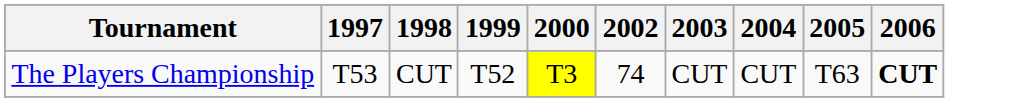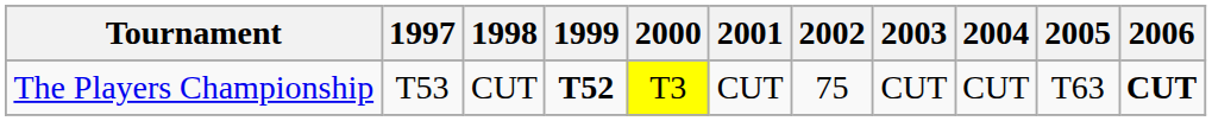 <table class="wikitable" style="font-size:95%;text-align:center;">
 <tr>
 <th>Tournament</th>
 <th>1997</th>
 <th>1998</th>
 <th>1999</th>
 <th>2000</th>
+<th>2001</th>
 <th>2002</th>
 <th>2003</th>
 <th>2004</th>
 <th>2005</th>
 <th>2006</th>
 </tr>
 <tr>
 <td align=left><a href='#'>The Players Championship</a></td>
 <td>T53</td>
 <td>CUT</td>
-<td>T52</td>
+<td><strong>T52</strong></td>
 <td style="background:yellow;">T3</td>
-<td>74</td>
+<td>CUT</td>
+<td>75</td>
 <td>CUT</td>
 <td>CUT</td>
 <td>T63</td>
 <td><strong>CUT</strong></td>
 </tr>
 </table>
